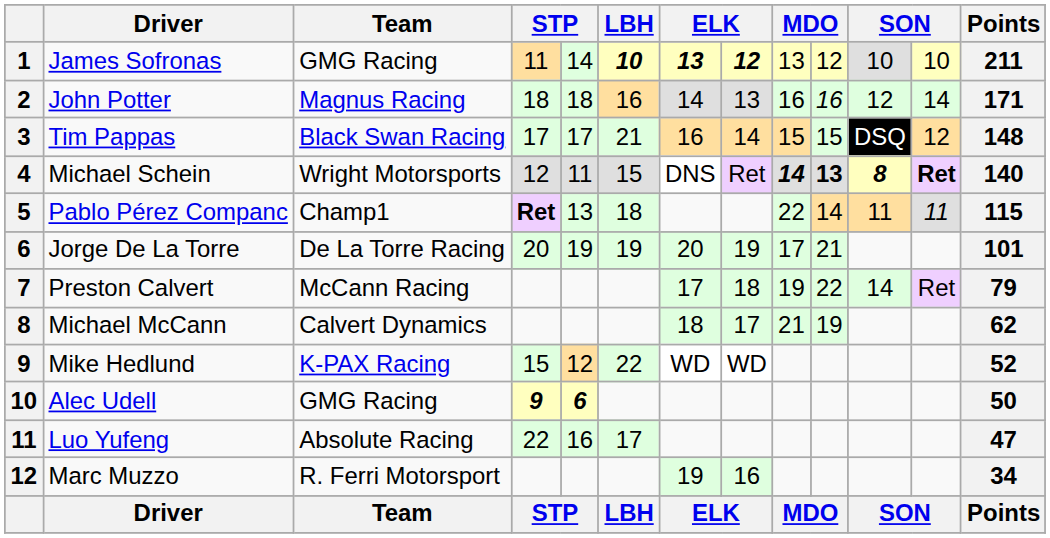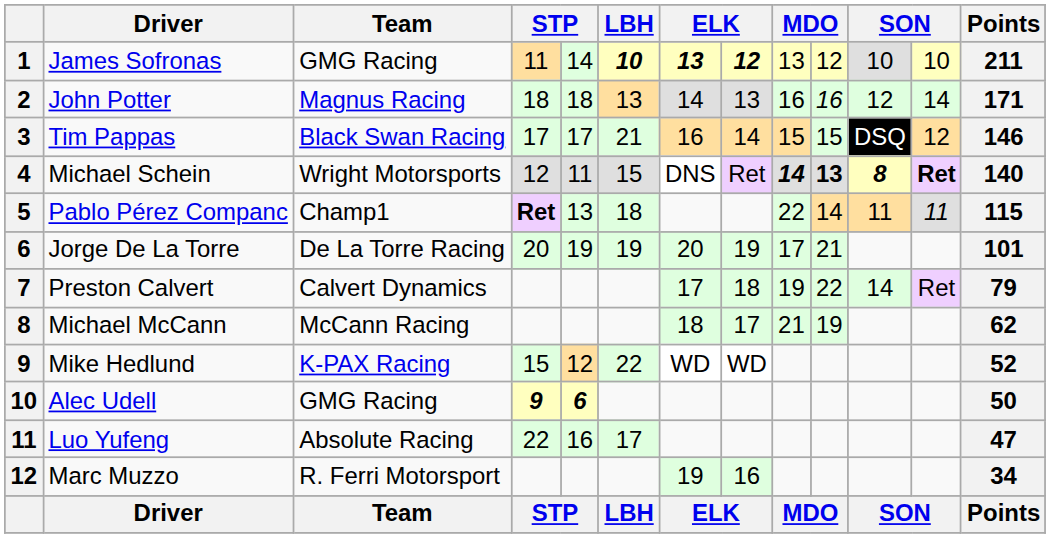 <table class="wikitable" style="font-size:85%; text-align:center">
 <tr valign="top">
 <th valign=middle></th>
 <th valign=middle>Driver</th>
 <th valign=middle>Team</th>
 <th colspan=2><a href='#'>STP</a></th>
 <th><a href='#'>LBH</a></th>
 <th colspan=2><a href='#'>ELK</a></th>
 <th colspan=2><a href='#'>MDO</a></th>
 <th colspan=2><a href='#'>SON</a></th>
 <th valign=middle>Points</th>
 </tr>
 <tr>
 <th>1</th>
 <td align=left> <a href='#'>James Sofronas</a></td>
 <td align=left> GMG Racing</td>
 <td style="background:#FFDF9F;">11</td>
 <td style="background:#DFFFDF;">14</td>
 <td style="background:#FFFFBF;"><strong><em>10</em></strong></td>
 <td style="background:#FFFFBF;"><strong><em>13</em></strong></td>
 <td style="background:#FFFFBF;"><strong><em>12</em></strong></td>
 <td style="background:#FFFFBF;">13</td>
 <td style="background:#FFFFBF;">12</td>
 <td style="background:#DFDFDF;">10</td>
 <td style="background:#FFFFBF;">10</td>
 <th>211</th>
 </tr>
 <tr>
 <th>2</th>
 <td align=left> <a href='#'>John Potter</a></td>
 <td align=left> <a href='#'>Magnus Racing</a></td>
 <td style="background:#DFFFDF;">18</td>
 <td style="background:#DFFFDF;">18</td>
-<td style="background:#FFDF9F;">16</td>
+<td style="background:#FFDF9F;">13</td>
 <td style="background:#DFDFDF;">14</td>
 <td style="background:#DFDFDF;">13</td>
 <td style="background:#DFFFDF;">16</td>
 <td style="background:#DFFFDF;"><em>16</em></td>
 <td style="background:#DFFFDF;">12</td>
 <td style="background:#DFFFDF;">14</td>
 <th>171</th>
 </tr>
 <tr>
 <th>3</th>
 <td align=left> <a href='#'>Tim Pappas</a></td>
 <td align=left> <a href='#'>Black Swan Racing</a></td>
 <td style="background:#DFFFDF;">17</td>
 <td style="background:#DFFFDF;">17</td>
 <td style="background:#DFFFDF;">21</td>
 <td style="background:#FFDF9F;">16</td>
 <td style="background:#FFDF9F;">14</td>
 <td style="background:#FFDF9F;">15</td>
 <td style="background:#DFFFDF;">15</td>
 <td style="background:#000000; color:white;">DSQ</td>
 <td style="background:#FFDF9F;">12</td>
-<th>148</th>
+<th>146</th>
 </tr>
 <tr>
 <th>4</th>
 <td align=left> Michael Schein</td>
 <td align=left> Wright Motorsports</td>
 <td style="background:#DFDFDF;">12</td>
 <td style="background:#DFDFDF;">11</td>
 <td style="background:#DFDFDF;">15</td>
 <td style="background:#FFFFFF;">DNS</td>
 <td style="background:#EFCFFF;">Ret</td>
 <td style="background:#DFDFDF;"><strong><em>14</em></strong></td>
 <td style="background:#DFDFDF;"><strong>13</strong></td>
 <td style="background:#FFFFBF;"><strong><em>8</em></strong></td>
 <td style="background:#EFCFFF;"><strong>Ret</strong></td>
 <th>140</th>
 </tr>
 <tr>
 <th>5</th>
 <td align=left> <a href='#'>Pablo Pérez Companc</a></td>
 <td align=left> Champ1</td>
 <td style="background:#EFCFFF;"><strong>Ret</strong></td>
 <td style="background:#DFFFDF;">13</td>
 <td style="background:#DFFFDF;">18</td>
 <td></td>
 <td></td>
 <td style="background:#DFFFDF;">22</td>
 <td style="background:#FFDF9F;">14</td>
 <td style="background:#FFDF9F;">11</td>
 <td style="background:#DFDFDF;"><em>11</em></td>
 <th>115</th>
 </tr>
 <tr>
 <th>6</th>
 <td align=left> Jorge De La Torre</td>
 <td align=left> De La Torre Racing</td>
 <td style="background:#DFFFDF;">20</td>
 <td style="background:#DFFFDF;">19</td>
 <td style="background:#DFFFDF;">19</td>
 <td style="background:#DFFFDF;">20</td>
 <td style="background:#DFFFDF;">19</td>
 <td style="background:#DFFFDF;">17</td>
 <td style="background:#DFFFDF;">21</td>
 <td></td>
 <td></td>
 <th>101</th>
 </tr>
 <tr>
 <th>7</th>
 <td align=left> Preston Calvert</td>
-<td align=left> McCann Racing</td>
+<td align=left> Calvert Dynamics</td>
 <td></td>
 <td></td>
 <td></td>
 <td style="background:#DFFFDF;">17</td>
 <td style="background:#DFFFDF;">18</td>
 <td style="background:#DFFFDF;">19</td>
 <td style="background:#DFFFDF;">22</td>
 <td style="background:#DFFFDF;">14</td>
 <td style="background:#EFCFFF;">Ret</td>
 <th>79</th>
 </tr>
 <tr>
 <th>8</th>
 <td align=left> Michael McCann</td>
-<td align=left> Calvert Dynamics</td>
+<td align=left> McCann Racing</td>
 <td></td>
 <td></td>
 <td></td>
 <td style="background:#DFFFDF;">18</td>
 <td style="background:#DFFFDF;">17</td>
 <td style="background:#DFFFDF;">21</td>
 <td style="background:#DFFFDF;">19</td>
 <td></td>
 <td></td>
 <th>62</th>
 </tr>
 <tr>
 <th>9</th>
 <td align=left> Mike Hedlund</td>
 <td align=left> <a href='#'>K-PAX Racing</a></td>
 <td style="background:#DFFFDF;">15</td>
 <td style="background:#FFDF9F;">12</td>
 <td style="background:#DFFFDF;">22</td>
 <td style="background:#FFFFFF;">WD</td>
 <td style="background:#FFFFFF;">WD</td>
 <td></td>
 <td></td>
 <td></td>
 <td></td>
 <th>52</th>
 </tr>
 <tr>
 <th>10</th>
 <td align=left> <a href='#'>Alec Udell</a></td>
 <td align=left> GMG Racing</td>
 <td style="background:#FFFFBF;"><strong><em>9</em></strong></td>
 <td style="background:#FFFFBF;"><strong><em>6</em></strong></td>
 <td></td>
 <td></td>
 <td></td>
 <td></td>
 <td></td>
 <td></td>
 <td></td>
 <th>50</th>
 </tr>
 <tr>
 <th>11</th>
 <td align=left> <a href='#'>Luo Yufeng</a></td>
 <td align=left> Absolute Racing</td>
 <td style="background:#DFFFDF;">22</td>
 <td style="background:#DFFFDF;">16</td>
 <td style="background:#DFFFDF;">17</td>
 <td></td>
 <td></td>
 <td></td>
 <td></td>
 <td></td>
 <td></td>
 <th>47</th>
 </tr>
 <tr>
 <th>12</th>
 <td align=left> Marc Muzzo</td>
 <td align=left> R. Ferri Motorsport</td>
 <td></td>
 <td></td>
 <td></td>
 <td style="background:#DFFFDF;">19</td>
 <td style="background:#DFFFDF;">16</td>
 <td></td>
 <td></td>
 <td></td>
 <td></td>
 <th>34</th>
 </tr>
 <tr valign="top">
 <th valign=middle></th>
 <th valign=middle>Driver</th>
 <th valign=middle>Team</th>
 <th colspan=2><a href='#'>STP</a></th>
 <th><a href='#'>LBH</a></th>
 <th colspan=2><a href='#'>ELK</a></th>
 <th colspan=2><a href='#'>MDO</a></th>
 <th colspan=2><a href='#'>SON</a></th>
 <th valign=middle>Points</th>
 </tr>
 </table>
